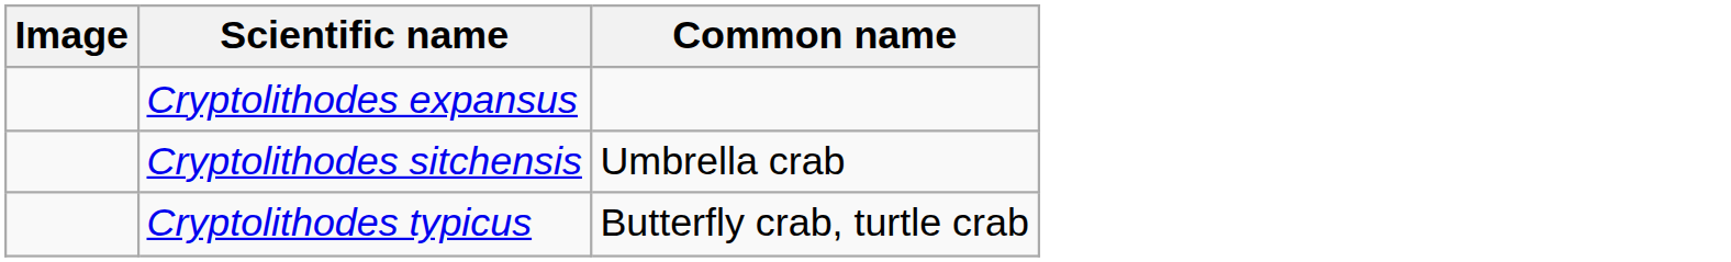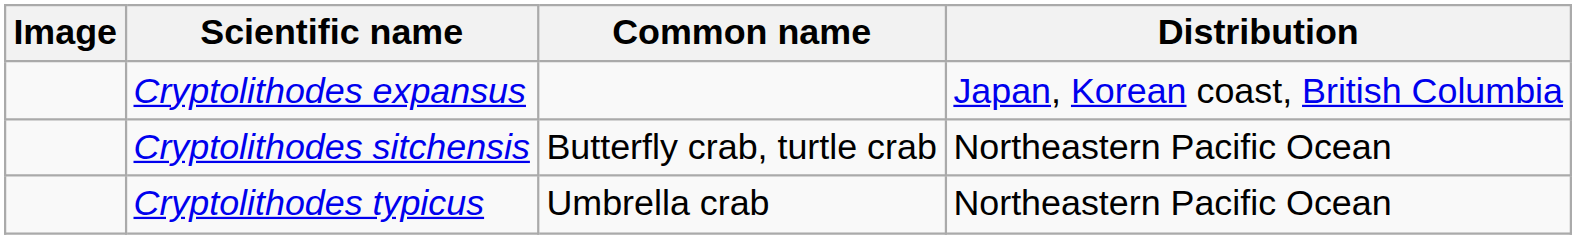 <table class="wikitable">
 <tr>
 <th>Image</th>
 <th>Scientific name</th>
 <th>Common name</th>
+<th>Distribution</th>
 </tr>
 <tr>
 <td></td>
 <td><em><a href='#'>Cryptolithodes expansus</a></em> </td>
 <td></td>
+<td><a href='#'>Japan</a>, <a href='#'>Korean</a> coast, <a href='#'>British Columbia</a></td>
 </tr>
 <tr>
 <td></td>
 <td><em><a href='#'>Cryptolithodes sitchensis</a></em> </td>
-<td>Umbrella crab</td>
+<td>Butterfly crab, turtle crab</td>
+<td>Northeastern Pacific Ocean</td>
 </tr>
 <tr>
 <td></td>
 <td><em><a href='#'>Cryptolithodes typicus</a></em> </td>
-<td>Butterfly crab, turtle crab</td>
+<td>Umbrella crab</td>
+<td>Northeastern Pacific Ocean</td>
 </tr>
 </table>
